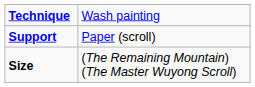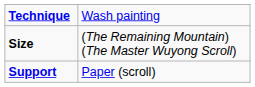 <table border=1 align=right cellpadding=4 cellspacing=0 width=300 style="margin: 0 0 1em 1em; background: #f9f9f9; border: 1px #aaa solid; border-collapse: collapse; font-size: 95%;">
 <tr>
 <td><strong><a href='#'>Technique</a></strong></td>
 <td><a href='#'>Wash painting</a></td>
 </tr>
 <tr>
+<td><strong>Size</strong></td>
+<td> (<em>The Remaining Mountain</em>)<br> (<em>The Master Wuyong Scroll</em>)</td>
+</tr>
+<tr>
 <td><strong><a href='#'>Support</a></strong></td>
 <td><a href='#'>Paper</a> (scroll)</td>
 </tr>
-<tr>
-<td><strong>Size</strong></td>
-<td> (<em>The Remaining Mountain</em>)<br> (<em>The Master Wuyong Scroll</em>)</td>
-</tr>
 </table>
